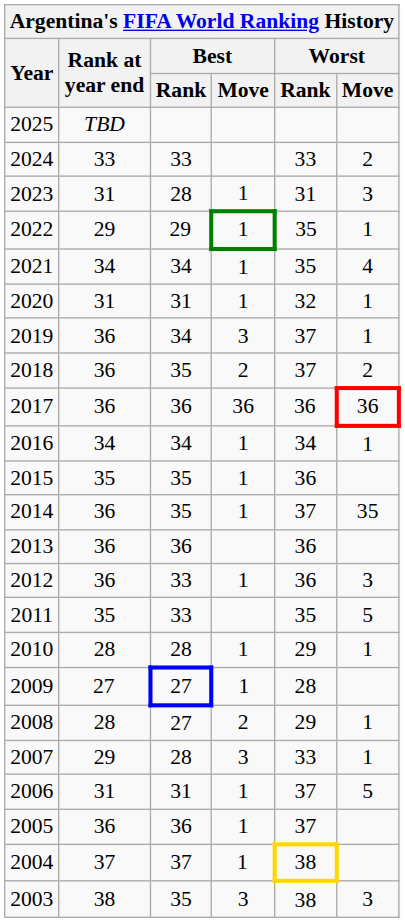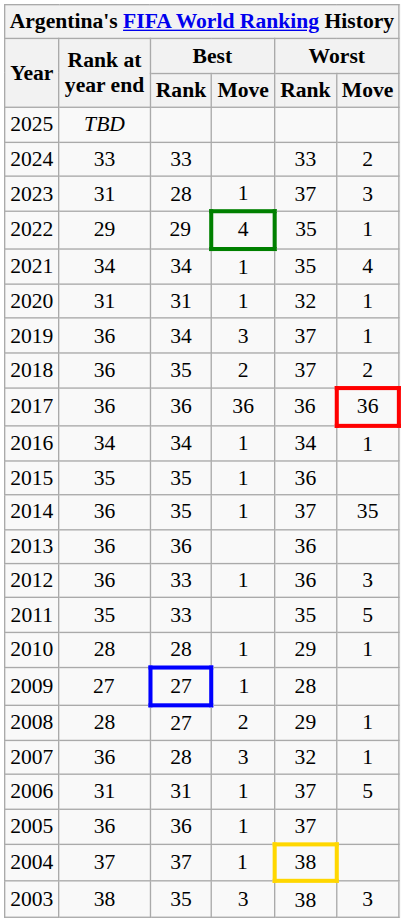 <table class="wikitable sortable" style="text-align:center;">
 <tr>
 <th colspan=9> Argentina's <a href='#'>FIFA World Ranking</a> History</th>
 </tr>
 <tr>
 <th rowspan=2>Year</th>
 <th rowspan=2>Rank at<br>year end</th>
 <th colspan=2>Best</th>
 <th colspan=2>Worst</th>
 </tr>
 <tr>
 <th>Rank</th>
 <th>Move</th>
 <th>Rank</th>
 <th>Move</th>
 </tr>
 <tr>
 <td>2025</td>
 <td><em>TBD</em></td>
 <td></td>
 <td></td>
 <td></td>
 <td></td>
 </tr>
 <tr>
 <td>2024</td>
 <td>33</td>
 <td>33</td>
 <td></td>
 <td>33</td>
 <td> 2</td>
 </tr>
 <tr>
 <td>2023</td>
 <td>31</td>
 <td>28</td>
 <td> 1</td>
-<td>31</td>
+<td>37</td>
 <td> 3</td>
 </tr>
 <tr>
 <td>2022</td>
 <td>29</td>
 <td>29</td>
-<td style="border: 3px solid green"> 1</td>
+<td style="border: 3px solid green"> 4</td>
 <td>35</td>
 <td> 1</td>
 </tr>
 <tr>
 <td>2021</td>
 <td>34</td>
 <td>34</td>
 <td> 1</td>
 <td>35</td>
 <td> 4</td>
 </tr>
 <tr>
 <td>2020</td>
 <td>31</td>
 <td>31</td>
 <td> 1</td>
 <td>32</td>
 <td> 1</td>
 </tr>
 <tr>
 <td>2019</td>
 <td>36</td>
 <td>34</td>
 <td> 3</td>
 <td>37</td>
 <td> 1</td>
 </tr>
 <tr>
 <td>2018</td>
 <td>36</td>
 <td>35</td>
 <td> 2</td>
 <td>37</td>
 <td> 2</td>
 </tr>
 <tr>
 <td>2017</td>
 <td>36</td>
 <td>36</td>
 <td> 36</td>
 <td>36</td>
 <td style="border: 3px solid red"> 36</td>
 </tr>
 <tr>
 <td>2016</td>
 <td>34</td>
 <td>34</td>
 <td> 1</td>
 <td>34</td>
 <td> 1</td>
 </tr>
 <tr>
 <td>2015</td>
 <td>35</td>
 <td>35</td>
 <td> 1</td>
 <td>36</td>
 <td></td>
 </tr>
 <tr>
 <td>2014</td>
 <td>36</td>
 <td>35</td>
 <td> 1</td>
 <td>37</td>
 <td> 35</td>
 </tr>
 <tr>
 <td>2013</td>
 <td>36</td>
 <td>36</td>
 <td></td>
 <td>36</td>
 <td></td>
 </tr>
 <tr>
 <td>2012</td>
 <td>36</td>
 <td>33</td>
 <td> 1</td>
 <td>36</td>
 <td> 3</td>
 </tr>
 <tr>
 <td>2011</td>
 <td>35</td>
 <td>33</td>
 <td></td>
 <td>35</td>
 <td> 5</td>
 </tr>
 <tr>
 <td>2010</td>
 <td>28</td>
 <td>28</td>
 <td> 1</td>
 <td>29</td>
 <td> 1</td>
 </tr>
 <tr>
 <td>2009</td>
 <td>27</td>
 <td style="border: 3px solid blue">27</td>
 <td> 1</td>
 <td>28</td>
 <td></td>
 </tr>
 <tr>
 <td>2008</td>
 <td>28</td>
 <td>27</td>
 <td> 2</td>
 <td>29</td>
 <td> 1</td>
 </tr>
 <tr>
 <td>2007</td>
-<td>29</td>
+<td>36</td>
 <td>28</td>
 <td> 3</td>
-<td>33</td>
+<td>32</td>
 <td> 1</td>
 </tr>
 <tr>
 <td>2006</td>
 <td>31</td>
 <td>31</td>
 <td> 1</td>
 <td>37</td>
 <td> 5</td>
 </tr>
 <tr>
 <td>2005</td>
 <td>36</td>
 <td>36</td>
 <td> 1</td>
 <td>37</td>
 <td></td>
 </tr>
 <tr>
 <td>2004</td>
 <td>37</td>
 <td>37</td>
 <td> 1</td>
 <td style="border: 3px solid gold">38</td>
 <td></td>
 </tr>
 <tr>
 <td>2003</td>
 <td>38</td>
 <td>35</td>
 <td> 3</td>
 <td>38</td>
 <td> 3</td>
 </tr>
 </table>
